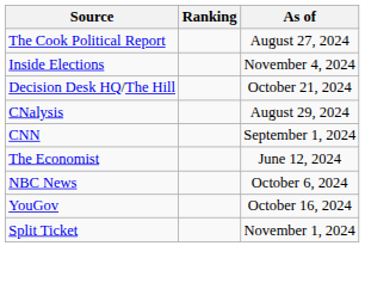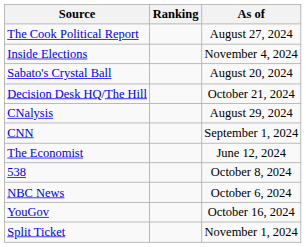 <table class="wikitable sortable" style="text-align:center">
 <tr>
 <th>Source</th>
 <th>Ranking</th>
 <th>As of</th>
 </tr>
 <tr>
 <td align="left"><a href='#'>The Cook Political Report</a></td>
 <td></td>
 <td>August 27, 2024</td>
 </tr>
 <tr>
 <td align="left"><a href='#'>Inside Elections</a></td>
 <td></td>
 <td>November 4, 2024</td>
+</tr>
+<tr>
+<td align="left"><a href='#'>Sabato's Crystal Ball</a></td>
+<td></td>
+<td>August 20, 2024</td>
 </tr>
 <tr>
 <td align="left"><a href='#'>Decision Desk HQ</a>/<a href='#'>The Hill</a></td>
 <td></td>
 <td>October 21, 2024</td>
 </tr>
 <tr>
 <td align="left"><a href='#'>CNalysis</a></td>
 <td></td>
 <td>August 29, 2024</td>
 </tr>
 <tr>
 <td align="left"><a href='#'>CNN</a></td>
 <td></td>
 <td>September 1, 2024</td>
 </tr>
 <tr>
 <td align="left"><a href='#'>The Economist</a></td>
 <td></td>
 <td>June 12, 2024</td>
 </tr>
 <tr>
+<td align="left"><a href='#'>538</a></td>
+<td></td>
+<td>October 8, 2024</td>
+</tr>
+<tr>
 <td align="left"><a href='#'>NBC News</a></td>
 <td></td>
 <td>October 6, 2024</td>
 </tr>
 <tr>
 <td align="left"><a href='#'>YouGov</a></td>
 <td></td>
 <td>October 16, 2024</td>
 </tr>
 <tr>
 <td align="left"><a href='#'>Split Ticket</a></td>
 <td></td>
 <td>November 1, 2024</td>
 </tr>
 </table>
